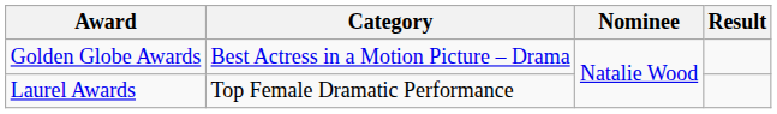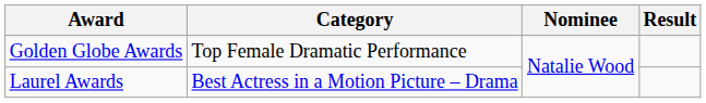 <table class="wikitable plainrowheaders">
 <tr>
 <th>Award</th>
 <th>Category</th>
 <th>Nominee</th>
 <th>Result</th>
 </tr>
 <tr>
 <td><a href='#'>Golden Globe Awards</a></td>
-<td><a href='#'>Best Actress in a Motion Picture – Drama</a></td>
+<td>Top Female Dramatic Performance</td>
 <td rowspan="2"><a href='#'>Natalie Wood</a></td>
 <td></td>
 </tr>
 <tr>
 <td><a href='#'>Laurel Awards</a></td>
-<td>Top Female Dramatic Performance</td>
+<td><a href='#'>Best Actress in a Motion Picture – Drama</a></td>
 <td></td>
 </tr>
 </table>
